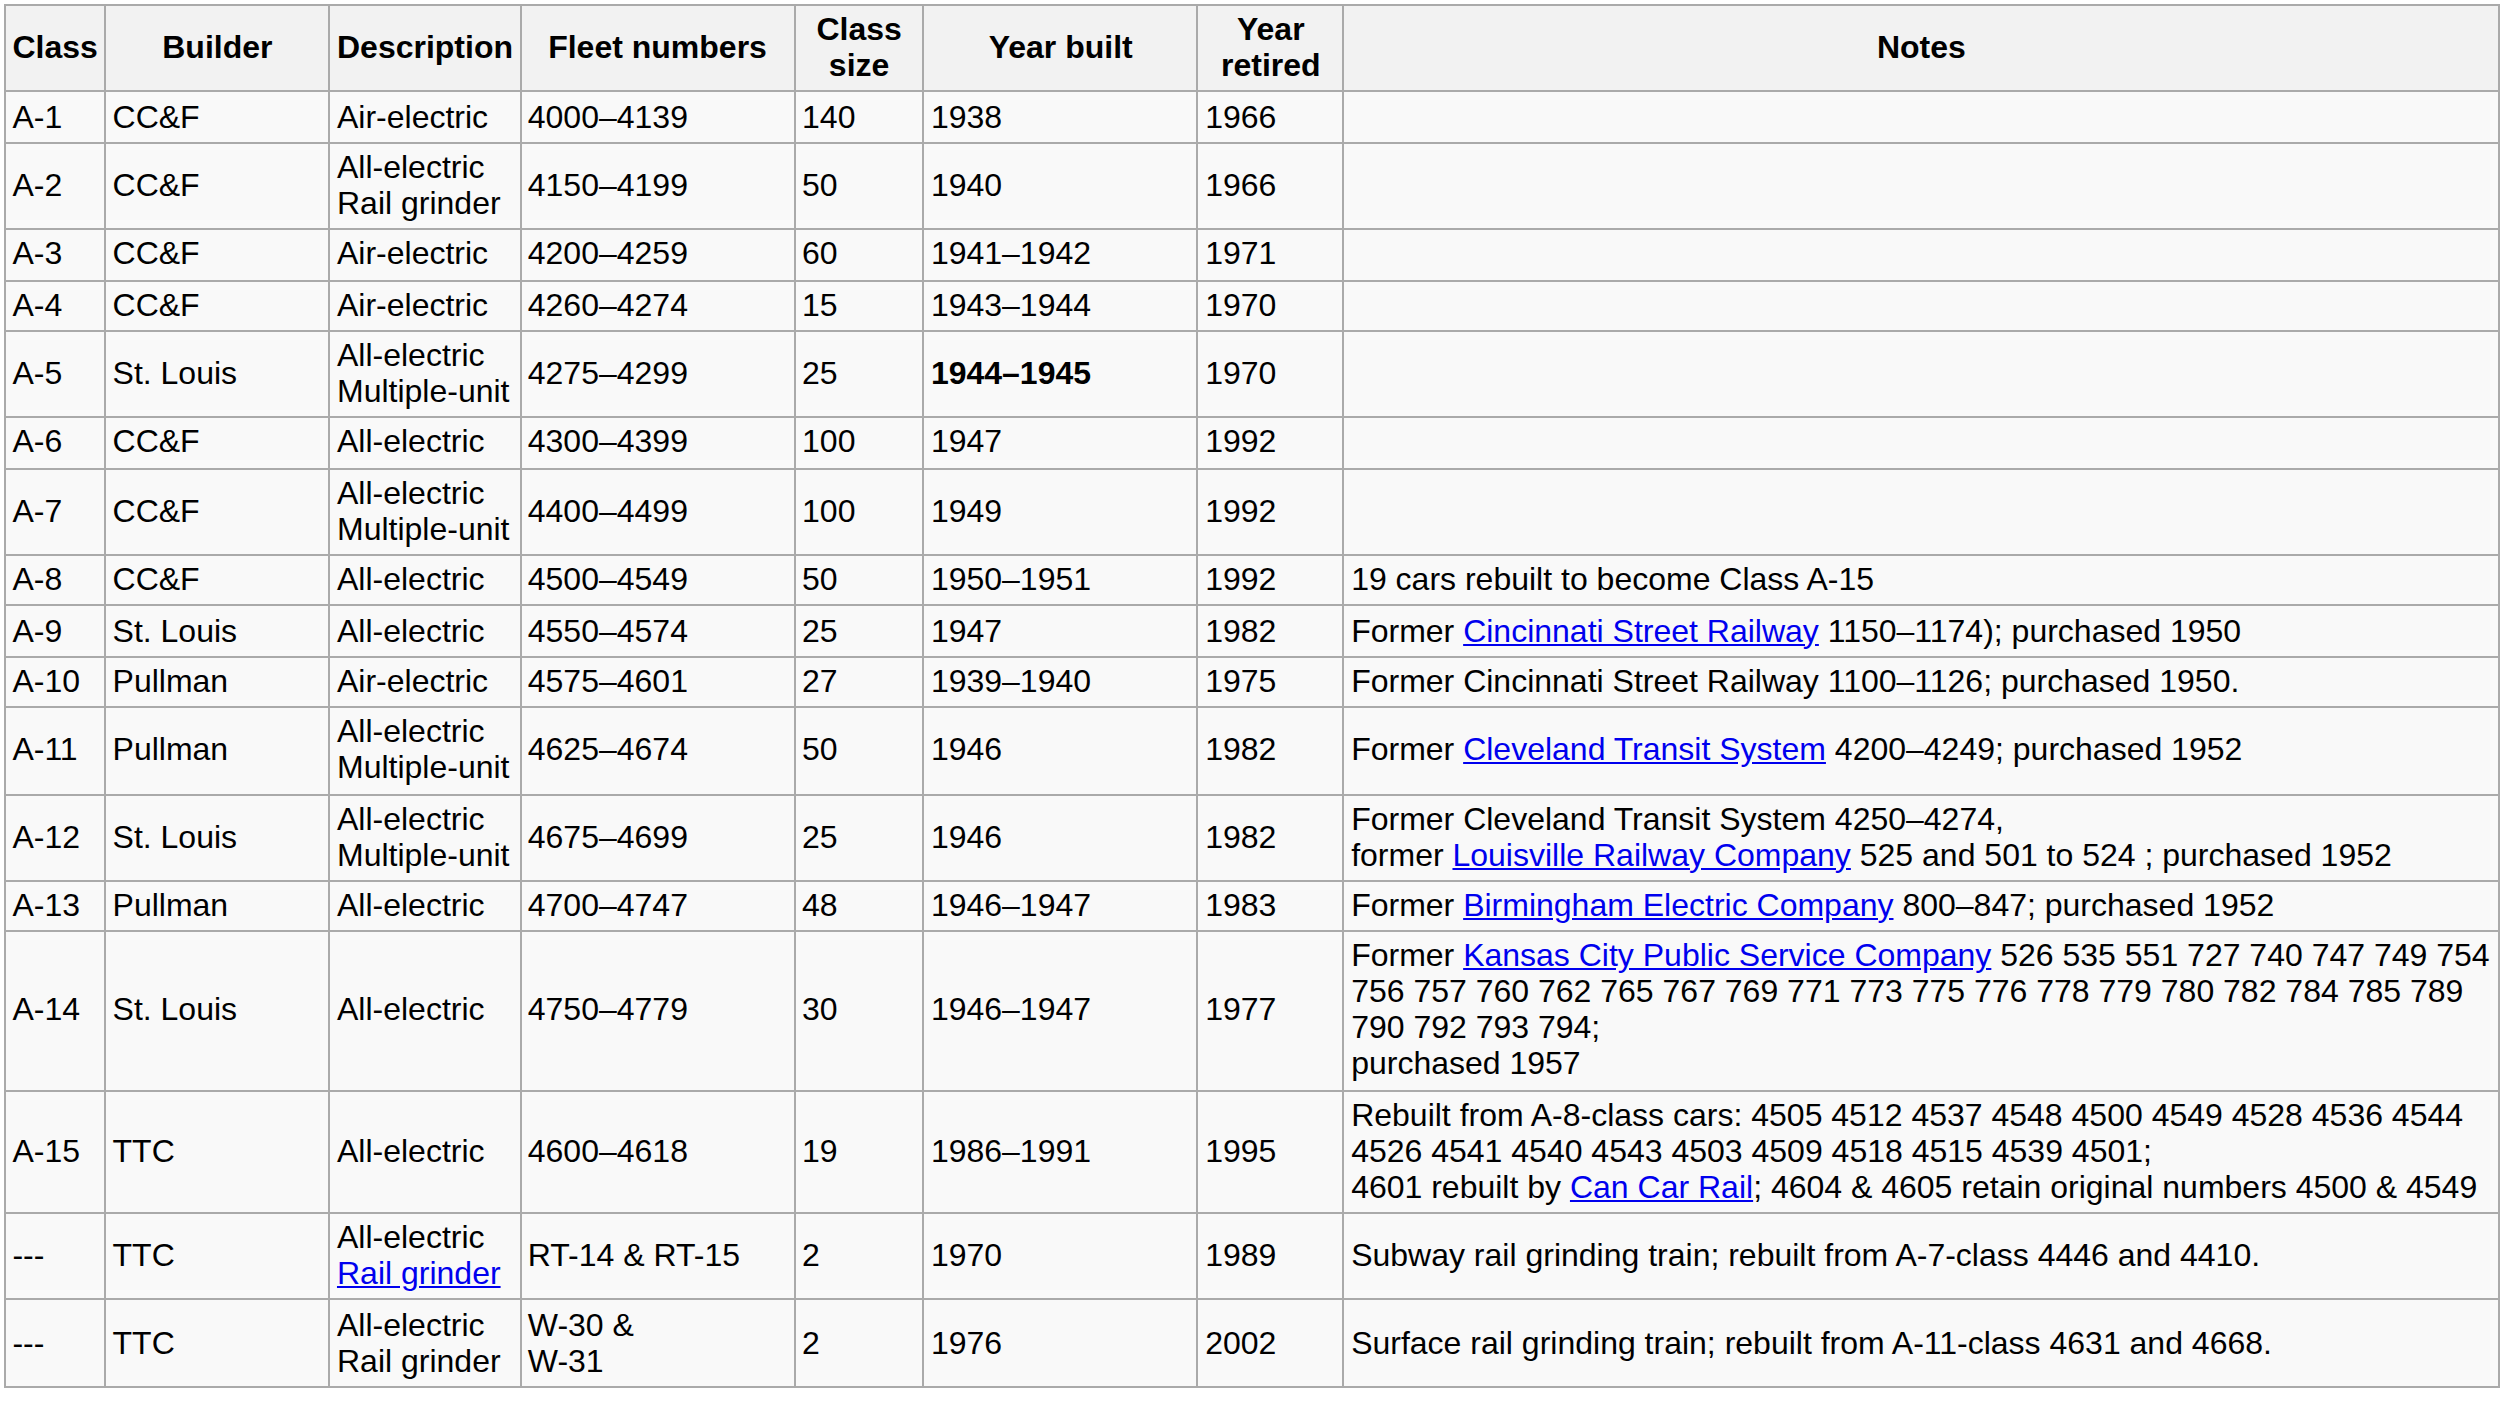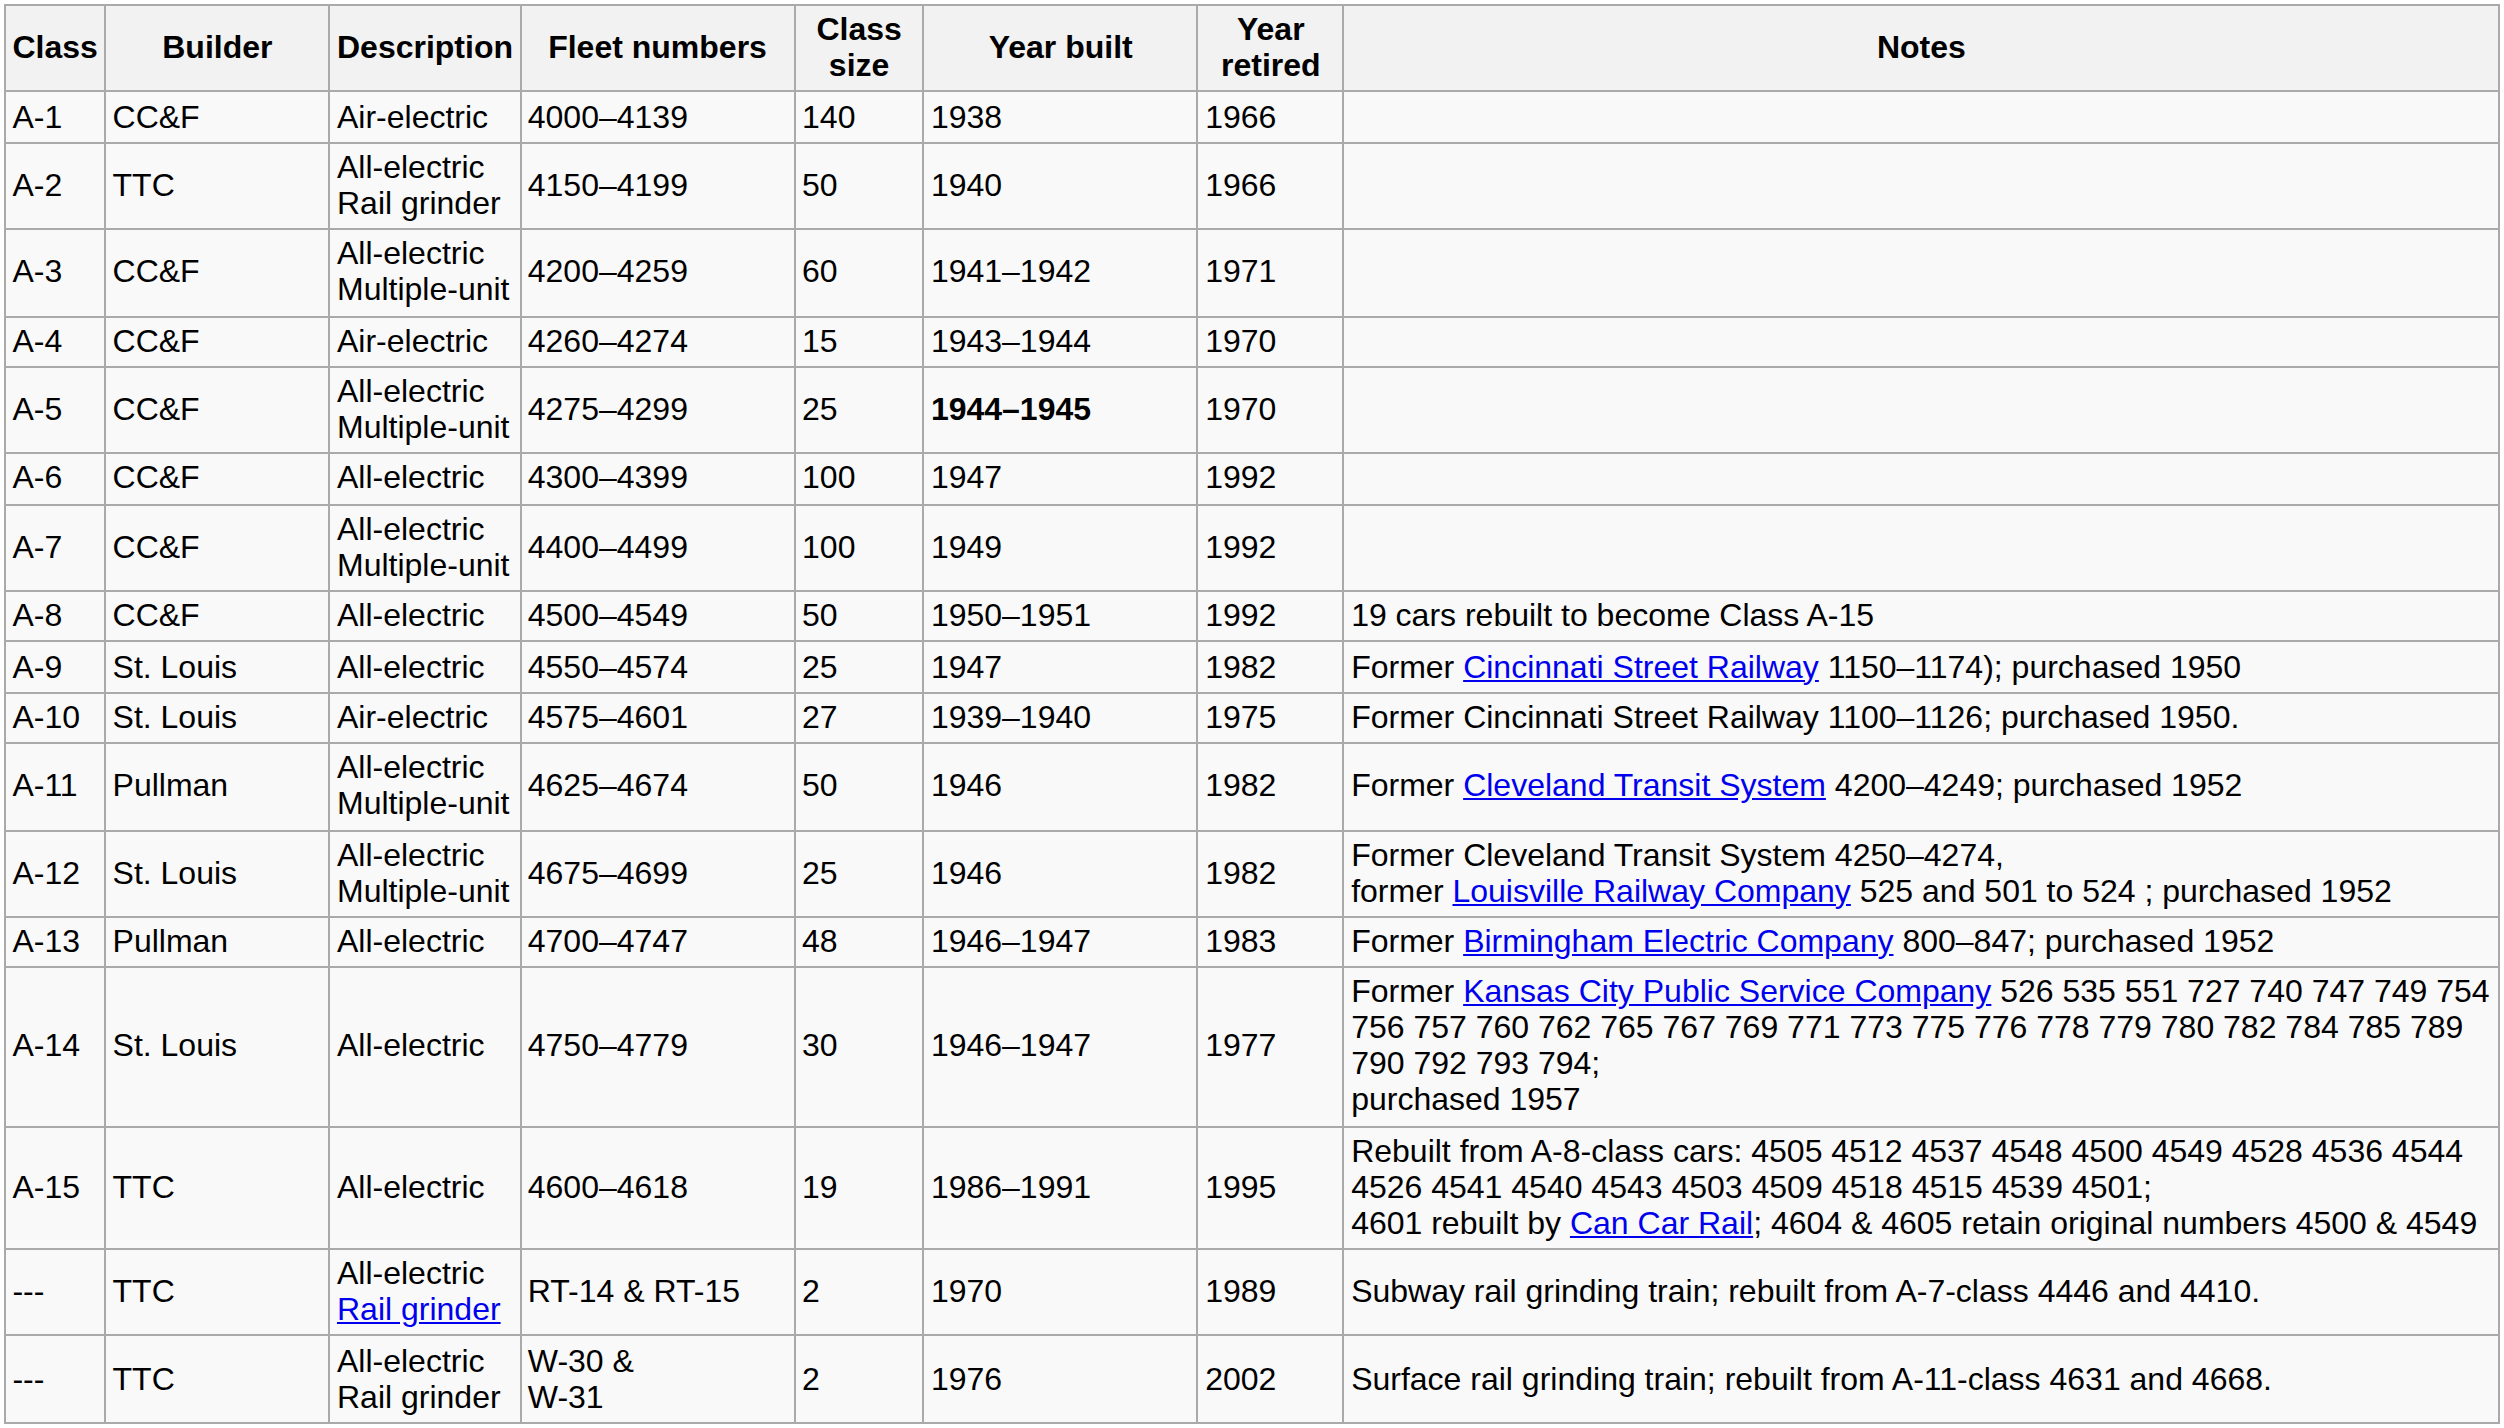 <table class="wikitable sortable">
 <tr>
 <th>Class</th>
 <th width=9%>Builder</th>
 <th>Description</th>
 <th width=11%>Fleet numbers</th>
 <th>Class size</th>
 <th width=11%>Year built</th>
 <th>Year retired</th>
 <th class="unsortable">Notes</th>
 </tr>
 <tr>
 <td>A-1</td>
 <td>CC&F</td>
 <td>Air-electric</td>
 <td>4000–4139</td>
 <td>140</td>
 <td>1938</td>
 <td>1966</td>
 <td></td>
 </tr>
 <tr>
 <td>A-2</td>
-<td>CC&F</td>
+<td>TTC</td>
 <td>All-electric<br>Rail grinder</td>
 <td>4150–4199</td>
 <td>50</td>
 <td>1940</td>
 <td>1966</td>
 <td></td>
 </tr>
 <tr>
 <td>A-3</td>
 <td>CC&F</td>
-<td>Air-electric</td>
+<td>All-electric<br>Multiple-unit</td>
 <td>4200–4259</td>
 <td>60</td>
 <td>1941–1942</td>
 <td>1971</td>
 <td></td>
 </tr>
 <tr>
 <td>A-4</td>
 <td>CC&F</td>
 <td>Air-electric</td>
 <td>4260–4274</td>
 <td>15</td>
 <td>1943–1944</td>
 <td>1970</td>
 <td></td>
 </tr>
 <tr>
 <td>A-5</td>
-<td>St. Louis</td>
+<td>CC&F</td>
 <td>All-electric<br>Multiple-unit</td>
 <td>4275–4299</td>
 <td>25</td>
 <td><strong>1944–1945</strong></td>
 <td>1970</td>
 <td></td>
 </tr>
 <tr>
 <td>A-6</td>
 <td>CC&F</td>
 <td>All-electric</td>
 <td>4300–4399</td>
 <td>100</td>
 <td>1947</td>
 <td>1992</td>
 <td></td>
 </tr>
 <tr>
 <td>A-7</td>
 <td>CC&F</td>
 <td>All-electric<br>Multiple-unit</td>
 <td>4400–4499</td>
 <td>100</td>
 <td>1949</td>
 <td>1992</td>
 <td></td>
 </tr>
 <tr>
 <td>A-8</td>
 <td>CC&F</td>
 <td>All-electric</td>
 <td>4500–4549</td>
 <td>50</td>
 <td>1950–1951</td>
 <td>1992</td>
 <td>19 cars rebuilt to become Class A-15</td>
 </tr>
 <tr>
 <td>A-9</td>
 <td>St. Louis</td>
 <td>All-electric</td>
 <td>4550–4574</td>
 <td>25</td>
 <td>1947</td>
 <td>1982</td>
 <td>Former <a href='#'>Cincinnati Street Railway</a> 1150–1174); purchased 1950</td>
 </tr>
 <tr>
 <td>A-10</td>
-<td>Pullman</td>
+<td>St. Louis</td>
 <td>Air-electric</td>
 <td>4575–4601</td>
 <td>27</td>
 <td>1939–1940</td>
 <td>1975</td>
 <td>Former Cincinnati Street Railway 1100–1126; purchased 1950.</td>
 </tr>
 <tr>
 <td>A-11</td>
 <td>Pullman</td>
 <td>All-electric<br>Multiple-unit</td>
 <td>4625–4674</td>
 <td>50</td>
 <td>1946</td>
 <td>1982</td>
 <td>Former <a href='#'>Cleveland Transit System</a> 4200–4249; purchased 1952</td>
 </tr>
 <tr>
 <td>A-12</td>
 <td>St. Louis</td>
 <td>All-electric<br>Multiple-unit</td>
 <td>4675–4699</td>
 <td>25</td>
 <td>1946</td>
 <td>1982</td>
 <td>Former Cleveland Transit System 4250–4274,<br>former <a href='#'>Louisville Railway Company</a> 525 and 501 to 524 ; purchased 1952</td>
 </tr>
 <tr>
 <td>A-13</td>
 <td>Pullman</td>
 <td>All-electric</td>
 <td>4700–4747</td>
 <td>48</td>
 <td>1946–1947</td>
 <td>1983</td>
 <td>Former <a href='#'>Birmingham Electric Company</a> 800–847; purchased 1952</td>
 </tr>
 <tr>
 <td>A-14</td>
 <td>St. Louis</td>
 <td>All-electric</td>
 <td>4750–4779</td>
 <td>30</td>
 <td>1946–1947</td>
 <td>1977</td>
 <td>Former <a href='#'>Kansas City Public Service Company</a> 526 535 551 727 740 747 749 754 756 757 760 762 765 767 769 771 773 775 776 778 779 780 782 784 785 789 790 792 793 794;<br>purchased 1957</td>
 </tr>
 <tr>
 <td>A-15</td>
 <td>TTC</td>
 <td>All-electric</td>
 <td>4600–4618</td>
 <td>19</td>
 <td>1986–1991</td>
 <td>1995</td>
 <td>Rebuilt from A-8-class cars: 4505 4512 4537 4548 4500 4549 4528 4536 4544 4526 4541 4540 4543 4503 4509 4518 4515 4539 4501;<br>4601 rebuilt by <a href='#'>Can Car Rail</a>; 4604 & 4605 retain original numbers 4500 & 4549</td>
 </tr>
 <tr>
 <td>---</td>
 <td>TTC</td>
 <td>All-electric<br><a href='#'>Rail grinder</a></td>
 <td>RT-14 & RT-15</td>
 <td>2</td>
 <td>1970</td>
 <td>1989</td>
 <td>Subway rail grinding train; rebuilt from A-7-class 4446 and 4410.</td>
 </tr>
 <tr>
 <td>---</td>
 <td>TTC</td>
 <td>All-electric<br>Rail grinder</td>
 <td>W-30 &<br>W-31</td>
 <td>2</td>
 <td>1976</td>
 <td>2002</td>
 <td>Surface rail grinding train; rebuilt from A-11-class 4631 and 4668.</td>
 </tr>
 </table>
